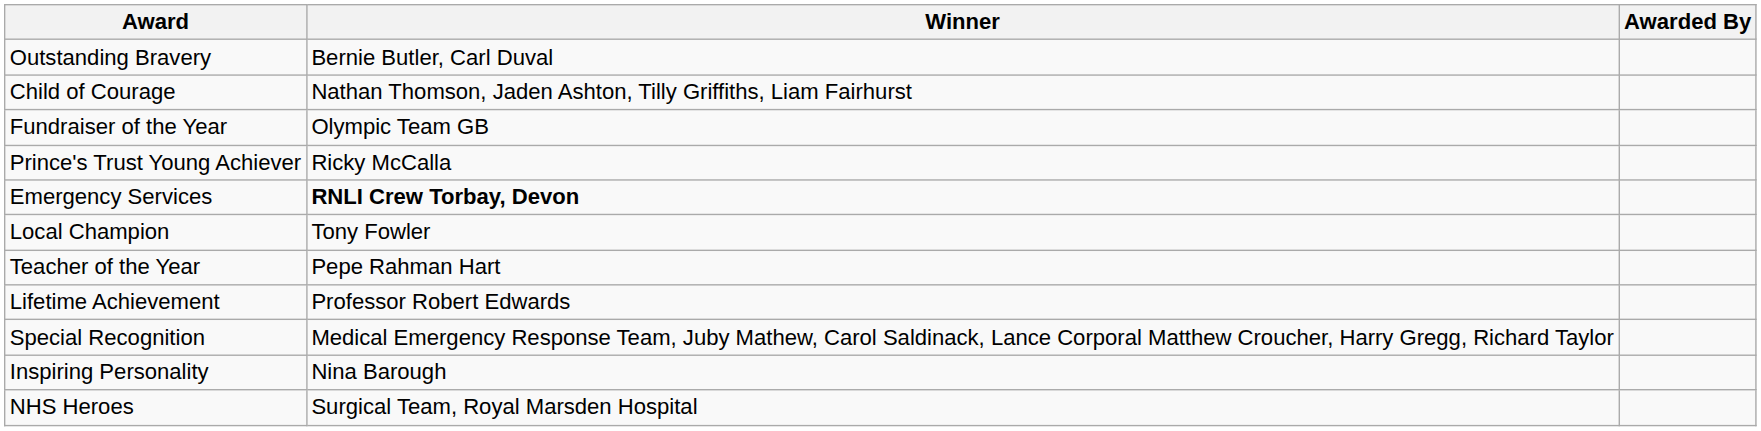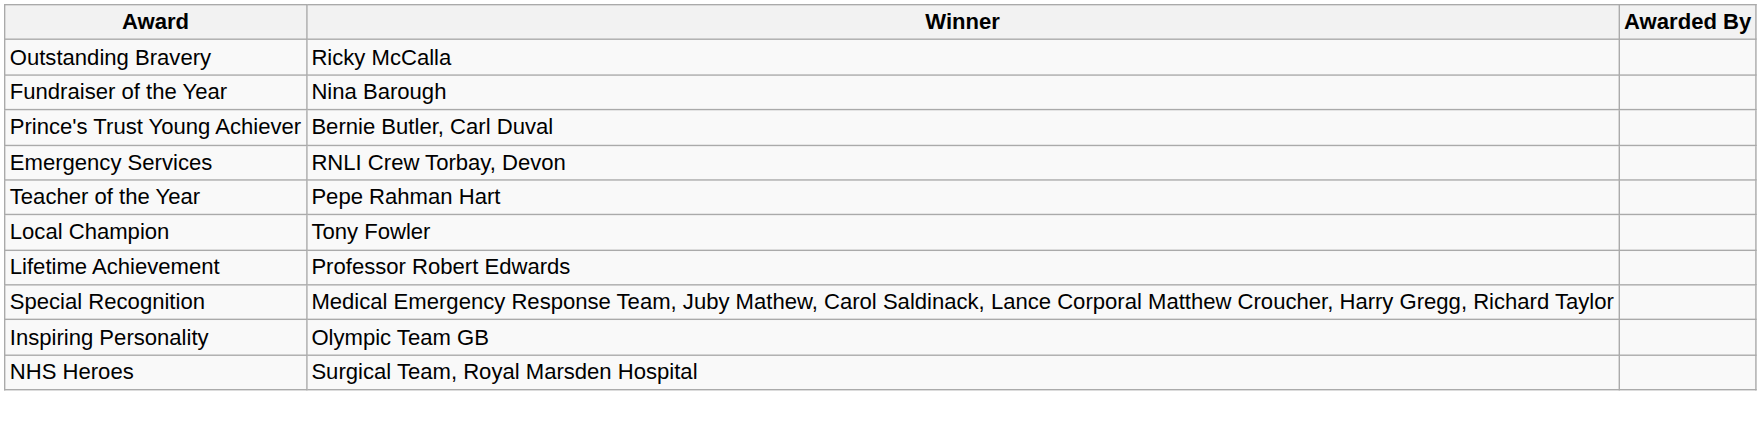 <table class="wikitable sortable">
 <tr>
 <th>Award</th>
 <th>Winner</th>
 <th>Awarded By</th>
 </tr>
 <tr>
 <td>Outstanding Bravery</td>
+<td>Ricky McCalla</td>
+<td></td>
+</tr>
+<tr>
+<td>Fundraiser of the Year</td>
+<td>Nina Barough</td>
+<td></td>
+</tr>
+<tr>
+<td>Prince's Trust Young Achiever</td>
 <td>Bernie Butler, Carl Duval</td>
 <td></td>
 </tr>
 <tr>
-<td>Child of Courage</td>
-<td>Nathan Thomson, Jaden Ashton, Tilly Griffiths, Liam Fairhurst</td>
+<td>Emergency Services</td>
+<td>RNLI Crew Torbay, Devon</td>
 <td></td>
 </tr>
 <tr>
-<td>Fundraiser of the Year</td>
-<td>Olympic Team GB</td>
-<td></td>
-</tr>
-<tr>
-<td>Prince's Trust Young Achiever</td>
-<td>Ricky McCalla</td>
-<td></td>
-</tr>
-<tr>
-<td>Emergency Services</td>
-<td><strong>RNLI Crew Torbay, Devon</strong></td>
+<td>Teacher of the Year</td>
+<td>Pepe Rahman Hart</td>
 <td></td>
 </tr>
 <tr>
 <td>Local Champion</td>
 <td>Tony Fowler</td>
-<td></td>
-</tr>
-<tr>
-<td>Teacher of the Year</td>
-<td>Pepe Rahman Hart</td>
 <td></td>
 </tr>
 <tr>
 <td>Lifetime Achievement</td>
 <td>Professor Robert Edwards</td>
 <td></td>
 </tr>
 <tr>
 <td>Special Recognition</td>
 <td>Medical Emergency Response Team, Juby Mathew, Carol Saldinack, Lance Corporal Matthew Croucher, Harry Gregg, Richard Taylor</td>
 <td></td>
 </tr>
 <tr>
 <td>Inspiring Personality</td>
-<td>Nina Barough</td>
+<td>Olympic Team GB</td>
 <td></td>
 </tr>
 <tr>
 <td>NHS Heroes</td>
 <td>Surgical Team, Royal Marsden Hospital</td>
 <td></td>
 </tr>
 </table>
